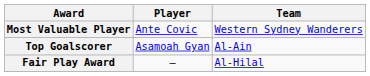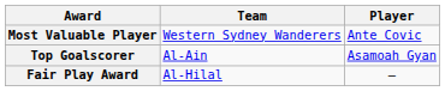 <table class="wikitable" style="text-align:center">
 <tr>
 <th>Award</th>
+<th>Team</th>
 <th>Player</th>
-<th>Team</th>
 </tr>
 <tr>
 <th>Most Valuable Player</th>
+<td align=left> <a href='#'>Western Sydney Wanderers</a></td>
 <td align=left> <a href='#'>Ante Covic</a></td>
-<td align=left> <a href='#'>Western Sydney Wanderers</a></td>
 </tr>
 <tr>
 <th>Top Goalscorer</th>
+<td align=left> <a href='#'>Al-Ain</a></td>
 <td align=left> <a href='#'>Asamoah Gyan</a></td>
-<td align=left> <a href='#'>Al-Ain</a></td>
 </tr>
 <tr>
 <th>Fair Play Award</th>
+<td align=left> <a href='#'>Al-Hilal</a></td>
 <td>—</td>
-<td align=left> <a href='#'>Al-Hilal</a></td>
 </tr>
 </table>
